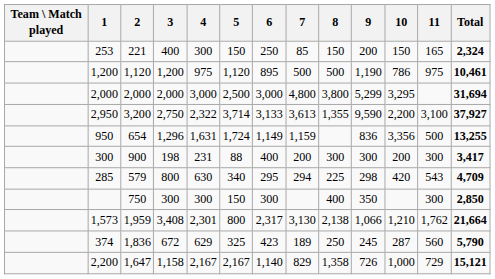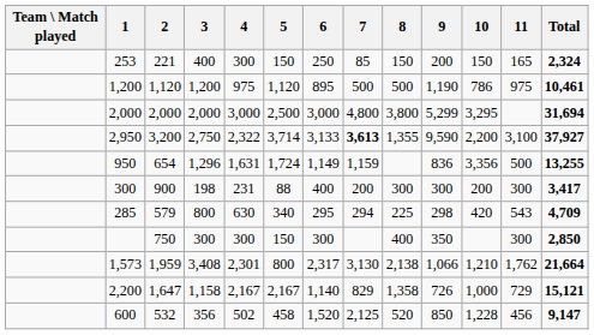 <table class="wikitable sortable" style="font-size: 74%; text-align:center;">
 <tr>
 <th style="width:76px;">Team \ Match played</th>
 <th align=center>1</th>
 <th align=center>2</th>
 <th align=center>3</th>
 <th align=center>4</th>
 <th align=center>5</th>
 <th align=center>6</th>
 <th align=center>7</th>
 <th align=center>8</th>
 <th align=center>9</th>
 <th align=center>10</th>
 <th align=center>11</th>
 <th align=center>Total</th>
 </tr>
 <tr align=center>
 <td align=left></td>
 <td>253</td>
 <td>221</td>
 <td>400</td>
 <td>300</td>
 <td>150</td>
 <td>250</td>
 <td>85</td>
 <td>150</td>
 <td>200</td>
 <td>150</td>
 <td>165</td>
 <td><strong>2,324</strong></td>
 </tr>
 <tr align=center>
 <td align=left></td>
 <td>1,200</td>
 <td>1,120</td>
 <td>1,200</td>
 <td>975</td>
 <td>1,120</td>
 <td>895</td>
 <td>500</td>
 <td>500</td>
 <td>1,190</td>
 <td>786</td>
 <td>975</td>
 <td><strong>10,461</strong></td>
 </tr>
 <tr align=center>
 <td align=left></td>
 <td>2,000</td>
 <td>2,000</td>
 <td>2,000</td>
 <td>3,000</td>
 <td>2,500</td>
 <td>3,000</td>
 <td>4,800</td>
 <td>3,800</td>
 <td>5,299</td>
 <td>3,295</td>
 <td></td>
 <td><strong>31,694</strong></td>
 </tr>
 <tr align=center>
 <td align=left></td>
 <td>2,950</td>
 <td>3,200</td>
 <td>2,750</td>
 <td>2,322</td>
 <td>3,714</td>
 <td>3,133</td>
-<td>3,613</td>
+<td><strong>3,613</strong></td>
 <td>1,355</td>
 <td>9,590</td>
 <td>2,200</td>
 <td>3,100</td>
 <td><strong>37,927</strong></td>
 </tr>
 <tr align=center>
 <td align=left></td>
 <td>950</td>
 <td>654</td>
 <td>1,296</td>
 <td>1,631</td>
 <td>1,724</td>
 <td>1,149</td>
 <td>1,159</td>
 <td></td>
 <td>836</td>
 <td>3,356</td>
 <td>500</td>
 <td><strong>13,255</strong></td>
 </tr>
 <tr align=center>
 <td align=left></td>
 <td>300</td>
 <td>900</td>
 <td>198</td>
 <td>231</td>
 <td>88</td>
 <td>400</td>
 <td>200</td>
 <td>300</td>
 <td>300</td>
 <td>200</td>
 <td>300</td>
 <td><strong>3,417</strong></td>
 </tr>
 <tr align=center>
 <td align=left></td>
 <td>285</td>
 <td>579</td>
 <td>800</td>
 <td>630</td>
 <td>340</td>
 <td>295</td>
 <td>294</td>
 <td>225</td>
 <td>298</td>
 <td>420</td>
 <td>543</td>
 <td><strong>4,709</strong></td>
 </tr>
 <tr align=center>
 <td align=left></td>
 <td></td>
 <td>750</td>
 <td>300</td>
 <td>300</td>
 <td>150</td>
 <td>300</td>
 <td></td>
 <td>400</td>
 <td>350</td>
 <td></td>
 <td>300</td>
 <td><strong>2,850</strong></td>
 </tr>
 <tr align=center>
 <td align=left></td>
 <td>1,573</td>
 <td>1,959</td>
 <td>3,408</td>
 <td>2,301</td>
 <td>800</td>
 <td>2,317</td>
 <td>3,130</td>
 <td>2,138</td>
 <td>1,066</td>
 <td>1,210</td>
 <td>1,762</td>
 <td><strong>21,664</strong></td>
 </tr>
 <tr align=center>
 <td align=left></td>
-<td>374</td>
-<td>1,836</td>
-<td>672</td>
-<td>629</td>
-<td>325</td>
-<td>423</td>
-<td>189</td>
-<td>250</td>
-<td>245</td>
-<td>287</td>
-<td>560</td>
-<td><strong>5,790</strong></td>
-</tr>
-<tr align=center>
-<td align=left></td>
 <td>2,200</td>
 <td>1,647</td>
 <td>1,158</td>
 <td>2,167</td>
 <td>2,167</td>
 <td>1,140</td>
 <td>829</td>
 <td>1,358</td>
 <td>726</td>
 <td>1,000</td>
 <td>729</td>
 <td><strong>15,121</strong></td>
 </tr>
+<tr align=center>
+<td align=left></td>
+<td>600</td>
+<td>532</td>
+<td>356</td>
+<td>502</td>
+<td>458</td>
+<td>1,520</td>
+<td>2,125</td>
+<td>520</td>
+<td>850</td>
+<td>1,228</td>
+<td>456</td>
+<td><strong>9,147</strong></td>
+</tr>
 </table>
